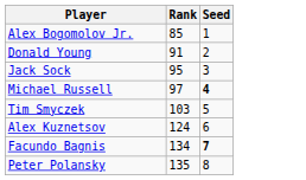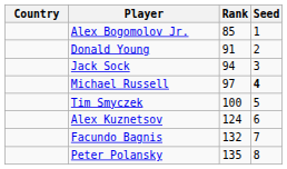 <table class="sortable wikitable">
 <tr>
+<th width="70">Country</th>
 <th width="175">Player</th>
 <th>Rank</th>
 <th>Seed</th>
 </tr>
 <tr>
+<td></td>
 <td><a href='#'>Alex Bogomolov Jr.</a></td>
 <td>85</td>
 <td>1</td>
 </tr>
 <tr>
+<td></td>
 <td><a href='#'>Donald Young</a></td>
 <td>91</td>
 <td>2</td>
 </tr>
 <tr>
+<td></td>
 <td><a href='#'>Jack Sock</a></td>
-<td>95</td>
+<td>94</td>
 <td>3</td>
 </tr>
 <tr>
+<td></td>
 <td><a href='#'>Michael Russell</a></td>
 <td>97</td>
 <td><strong>4</strong></td>
 </tr>
 <tr>
+<td></td>
 <td><a href='#'>Tim Smyczek</a></td>
-<td>103</td>
+<td>100</td>
 <td>5</td>
 </tr>
 <tr>
+<td></td>
 <td><a href='#'>Alex Kuznetsov</a></td>
 <td>124</td>
 <td>6</td>
 </tr>
 <tr>
+<td></td>
 <td><a href='#'>Facundo Bagnis</a></td>
-<td>134</td>
-<td><strong>7</strong></td>
+<td>132</td>
+<td>7</td>
 </tr>
 <tr>
+<td></td>
 <td><a href='#'>Peter Polansky</a></td>
 <td>135</td>
 <td>8</td>
 </tr>
 </table>
